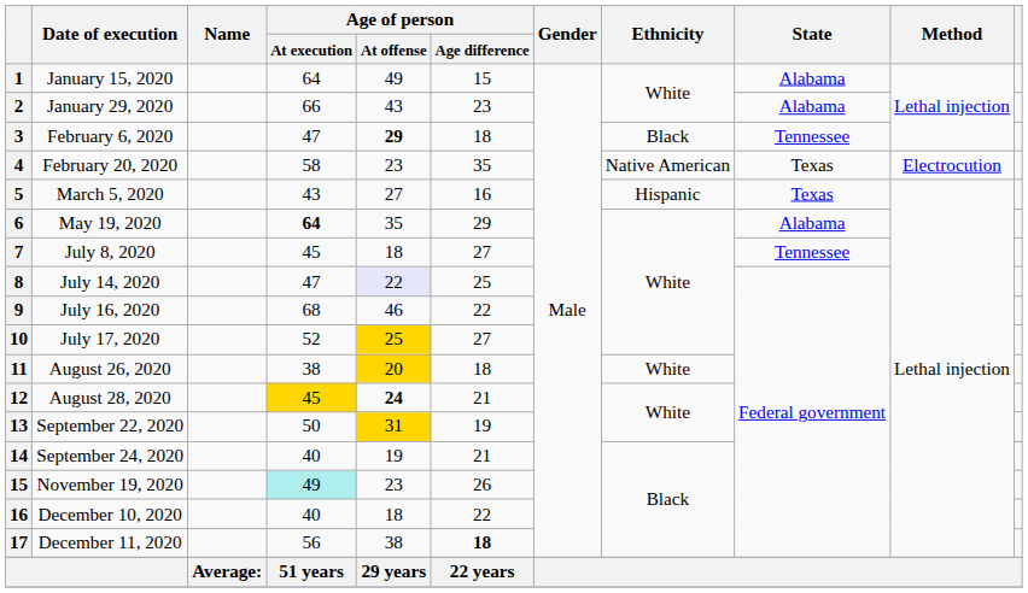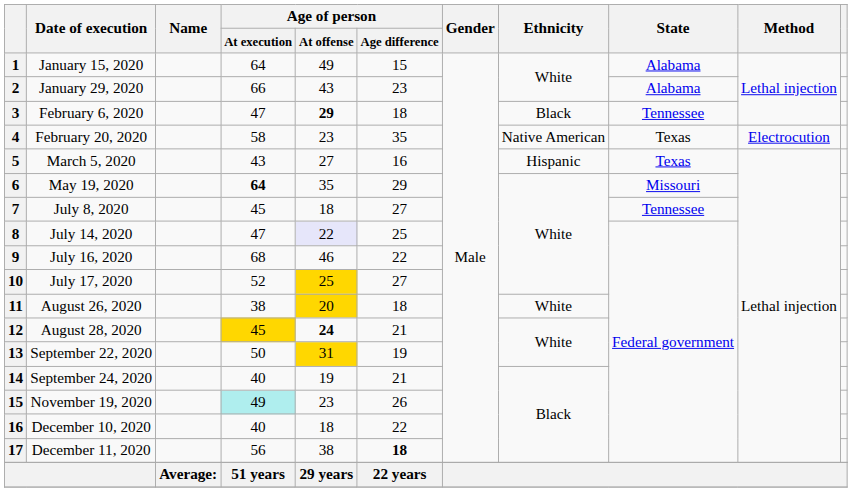 <table class="wikitable sortable" style="text-align:center;">
 <tr>
 <th scope="col" rowspan="2"></th>
 <th scope="col" rowspan="2" data-sort-type="date">Date of execution</th>
 <th scope="col" rowspan="2">Name</th>
 <th scope="col" colspan="3">Age of person</th>
 <th scope="col" rowspan="2">Gender</th>
 <th scope="col" rowspan="2">Ethnicity</th>
 <th scope="col" rowspan="2">State</th>
 <th scope="col" rowspan="2">Method</th>
 <th scope="col" rowspan="2"></th>
 </tr>
 <tr>
 <th scope="col"><small>At execution</small></th>
 <th scope="col"><small>At offense</small></th>
 <th scope="col"><small>Age difference</small></th>
 </tr>
 <tr>
 <th scope="row">1</th>
 <td>January 15, 2020</td>
 <td></td>
 <td>64 </td>
 <td>49 </td>
 <td>15</td>
 <td rowspan="17">Male</td>
 <td rowspan="2">White</td>
 <td><a href='#'>Alabama</a></td>
 <td rowspan="3"><a href='#'>Lethal injection</a></td>
 <td></td>
 </tr>
 <tr>
 <th scope="row">2</th>
 <td>January 29, 2020</td>
 <td></td>
 <td>66 </td>
 <td>43 </td>
 <td>23</td>
 <td><a href='#'>Alabama</a></td>
 <td></td>
 </tr>
 <tr>
 <th scope="row">3</th>
 <td>February 6, 2020</td>
 <td></td>
 <td>47 </td>
 <td><strong>29 </strong></td>
 <td>18</td>
 <td>Black</td>
 <td><a href='#'>Tennessee</a></td>
 <td></td>
 </tr>
 <tr>
 <th scope="row">4</th>
 <td>February 20, 2020</td>
 <td></td>
 <td>58 </td>
 <td>23 </td>
 <td>35</td>
 <td>Native American</td>
 <td>Texas</td>
 <td><a href='#'>Electrocution</a></td>
 <td></td>
 </tr>
 <tr>
 <th scope="row">5</th>
 <td>March 5, 2020</td>
 <td></td>
 <td>43 </td>
 <td>27 </td>
 <td>16</td>
 <td>Hispanic</td>
 <td><a href='#'>Texas</a></td>
 <td rowspan="13">Lethal injection</td>
 <td></td>
 </tr>
 <tr>
 <th scope="row">6</th>
 <td>May 19, 2020</td>
 <td></td>
 <td><strong>64 </strong></td>
 <td>35 </td>
 <td>29</td>
 <td rowspan="5">White</td>
-<td><a href='#'>Alabama</a></td>
+<td><a href='#'>Missouri</a></td>
 <td></td>
 </tr>
 <tr>
 <th scope="row">7</th>
 <td>July 8, 2020</td>
 <td></td>
 <td>45 </td>
 <td>18 </td>
 <td>27</td>
 <td><a href='#'>Tennessee</a></td>
 <td></td>
 </tr>
 <tr>
 <th scope="row">8</th>
 <td>July 14, 2020</td>
 <td></td>
 <td>47 </td>
 <td style="background: lavender;">22 </td>
 <td>25</td>
 <td rowspan="10"><a href='#'>Federal government</a></td>
 <td></td>
 </tr>
 <tr>
 <th scope="row">9</th>
 <td>July 16, 2020</td>
 <td></td>
 <td>68 </td>
 <td>46 </td>
 <td>22</td>
 <td></td>
 </tr>
 <tr>
 <th scope="row">10</th>
 <td>July 17, 2020</td>
 <td></td>
 <td>52 </td>
 <td style="background: gold;">25 </td>
 <td>27</td>
 <td></td>
 </tr>
 <tr>
 <th scope="row">11</th>
 <td>August 26, 2020</td>
 <td></td>
 <td>38 </td>
 <td style="background: gold;">20 </td>
 <td>18</td>
 <td>White</td>
 <td></td>
 </tr>
 <tr>
 <th scope="row">12</th>
 <td>August 28, 2020</td>
 <td></td>
 <td style="background: gold;">45 </td>
 <td><strong>24 </strong></td>
 <td>21</td>
 <td rowspan="2">White</td>
 <td></td>
 </tr>
 <tr>
 <th scope="row">13</th>
 <td>September 22, 2020</td>
 <td></td>
 <td>50 </td>
 <td style="background: gold;">31 </td>
 <td>19</td>
 <td></td>
 </tr>
 <tr>
 <th scope="row">14</th>
 <td>September 24, 2020</td>
 <td></td>
 <td>40 </td>
 <td>19 </td>
 <td>21</td>
 <td rowspan="4">Black</td>
 <td></td>
 </tr>
 <tr>
 <th scope="row">15</th>
 <td>November 19, 2020</td>
 <td></td>
 <td style="background: paleturquoise;">49 </td>
 <td>23 </td>
 <td>26</td>
 <td></td>
 </tr>
 <tr>
 <th scope="row">16</th>
 <td>December 10, 2020</td>
 <td></td>
 <td>40 </td>
 <td>18 </td>
 <td>22</td>
 <td></td>
 </tr>
 <tr>
 <th scope="row">17</th>
 <td>December 11, 2020</td>
 <td></td>
 <td>56 </td>
 <td>38 </td>
 <td><strong>18</strong></td>
 <td></td>
 </tr>
 <tr>
 </tr>
 <tr class="sortbottom">
 <th colspan="2"></th>
 <th>Average:</th>
 <th>51 years</th>
 <th>29 years</th>
 <th>22 years</th>
 <th colspan="5"></th>
 </tr>
 <tr>
 </tr>
 </table>
